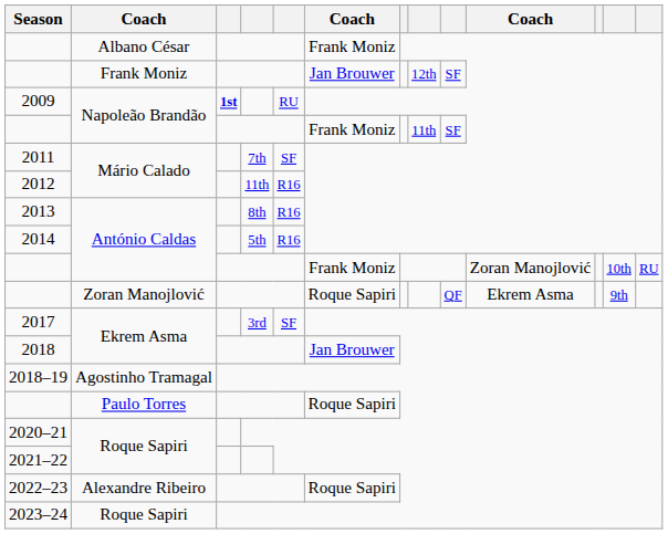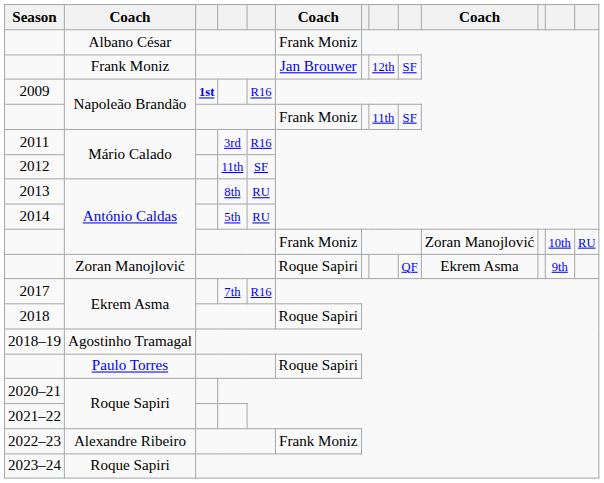 <table class="wikitable" style="text-align:center; font-size:90%">
 <tr>
 <th>Season</th>
 <th>Coach</th>
 <th></th>
 <th></th>
 <th></th>
 <th>Coach</th>
 <th></th>
 <th></th>
 <th></th>
 <th>Coach</th>
 <th></th>
 <th></th>
 <th></th>
 </tr>
 <tr>
 <td></td>
 <td> Albano César</td>
 <td colspan=3></td>
 <td> Frank Moniz</td>
 </tr>
 <tr>
 <td></td>
 <td> Frank Moniz</td>
 <td colspan=3></td>
 <td> <a href='#'>Jan Brouwer</a></td>
 <td></td>
 <td><small><a href='#'>12th</a></small></td>
 <td><small><a href='#'>SF</a></small></td>
 </tr>
 <tr>
 <td>2009</td>
 <td rowspan=2> Napoleão Brandão</td>
 <td><strong><small><a href='#'>1st</a></small></strong></td>
 <td></td>
-<td><small><a href='#'>RU</a></small></td>
+<td><small><a href='#'>R16</a></small></td>
 </tr>
 <tr>
 <td></td>
 <td colspan=3></td>
 <td> Frank Moniz</td>
 <td></td>
 <td><small><a href='#'>11th</a></small></td>
 <td><small><a href='#'>SF</a></small></td>
 </tr>
 <tr>
 <td>2011</td>
 <td rowspan=2> Mário Calado</td>
 <td></td>
-<td><small><a href='#'>7th</a></small></td>
-<td><small><a href='#'>SF</a></small></td>
+<td><small><a href='#'>3rd</a></small></td>
+<td><small><a href='#'>R16</a></small></td>
 </tr>
 <tr>
 <td>2012</td>
 <td></td>
 <td><small><a href='#'>11th</a></small></td>
-<td><small><a href='#'>R16</a></small></td>
+<td><small><a href='#'>SF</a></small></td>
 </tr>
 <tr>
 <td>2013</td>
 <td rowspan=3> <a href='#'>António Caldas</a></td>
 <td></td>
 <td><small><a href='#'>8th</a></small></td>
-<td><small><a href='#'>R16</a></small></td>
+<td><small><a href='#'>RU</a></small></td>
 </tr>
 <tr>
 <td>2014</td>
 <td></td>
 <td><small><a href='#'>5th</a></small></td>
-<td><small><a href='#'>R16</a></small></td>
+<td><small><a href='#'>RU</a></small></td>
 </tr>
 <tr>
 <td></td>
 <td colspan=3></td>
 <td> Frank Moniz</td>
 <td colspan=3></td>
 <td> Zoran Manojlović</td>
 <td></td>
 <td><small><a href='#'>10th</a></small></td>
 <td><small><a href='#'>RU</a></small></td>
 </tr>
 <tr>
 <td></td>
 <td> Zoran Manojlović</td>
 <td colspan=3></td>
 <td> Roque Sapiri</td>
 <td></td>
 <td></td>
 <td><small><a href='#'>QF</a></small></td>
 <td> Ekrem Asma</td>
 <td></td>
 <td><small><a href='#'>9th</a></small></td>
 <td></td>
 </tr>
 <tr>
 <td>2017</td>
 <td rowspan=2> Ekrem Asma</td>
 <td></td>
-<td><small><a href='#'>3rd</a></small></td>
-<td><small><a href='#'>SF</a></small></td>
+<td><small><a href='#'>7th</a></small></td>
+<td><small><a href='#'>R16</a></small></td>
 </tr>
 <tr>
 <td>2018</td>
 <td colspan=3></td>
-<td> <a href='#'>Jan Brouwer</a></td>
+<td> Roque Sapiri</td>
 </tr>
 <tr>
 <td>2018–19</td>
 <td> Agostinho Tramagal</td>
 </tr>
 <tr>
 <td></td>
 <td> <a href='#'>Paulo Torres</a></td>
 <td colspan=3></td>
 <td> Roque Sapiri</td>
 </tr>
 <tr>
 <td>2020–21</td>
 <td rowspan=2> Roque Sapiri</td>
 <td></td>
 </tr>
 <tr>
 <td>2021–22</td>
 <td></td>
 <td></td>
 </tr>
 <tr>
 <td>2022–23</td>
 <td> Alexandre Ribeiro</td>
 <td colspan=3></td>
-<td> Roque Sapiri</td>
+<td> Frank Moniz</td>
 </tr>
 <tr>
 <td>2023–24</td>
 <td> Roque Sapiri</td>
 </tr>
 </table>
